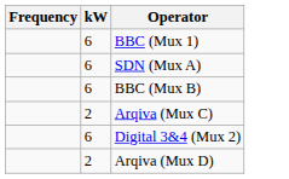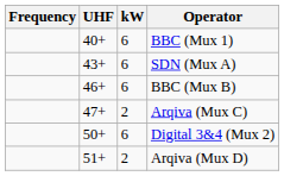 <table class="wikitable sortable">
 <tr>
 <th>Frequency</th>
+<th>UHF</th>
 <th>kW</th>
 <th>Operator</th>
 </tr>
 <tr>
 <td></td>
+<td>40+</td>
 <td>6</td>
 <td><a href='#'>BBC</a> (Mux 1)</td>
 </tr>
 <tr>
 <td></td>
+<td>43+</td>
 <td>6</td>
 <td><a href='#'>SDN</a> (Mux A)</td>
 </tr>
 <tr>
 <td></td>
+<td>46+</td>
 <td>6</td>
 <td>BBC (Mux B)</td>
 </tr>
 <tr>
 <td></td>
+<td>47+</td>
 <td>2</td>
 <td><a href='#'>Arqiva</a> (Mux C)</td>
 </tr>
 <tr>
 <td></td>
+<td>50+</td>
 <td>6</td>
 <td><a href='#'>Digital 3&4</a> (Mux 2)</td>
 </tr>
 <tr>
 <td></td>
+<td>51+</td>
 <td>2</td>
 <td>Arqiva (Mux D)</td>
 </tr>
 </table>
